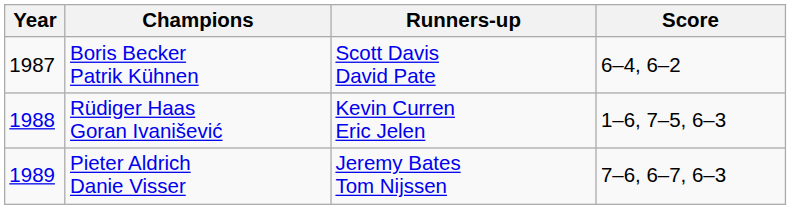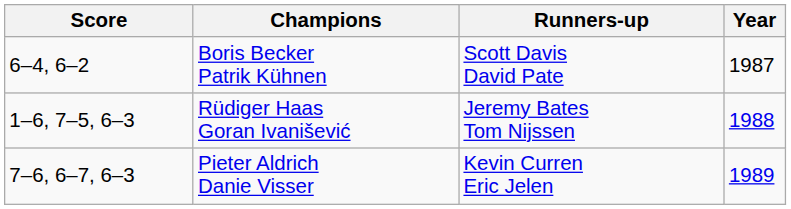 <table class=wikitable>
 <tr>
-<th style="width:40px">Year</th>
+<th style="width:140px" class="unsortable">Score</th>
 <th style="width:200px">Champions</th>
 <th style="width:200px">Runners-up</th>
-<th style="width:140px" class="unsortable">Score</th>
+<th style="width:40px">Year</th>
 </tr>
 <tr>
-<td>1987</td>
+<td>6–4, 6–2</td>
 <td> <a href='#'>Boris Becker</a><br> <a href='#'>Patrik Kühnen</a></td>
 <td> <a href='#'>Scott Davis</a><br> <a href='#'>David Pate</a></td>
-<td>6–4, 6–2</td>
+<td>1987</td>
 </tr>
 <tr>
+<td>1–6, 7–5, 6–3</td>
+<td> <a href='#'>Rüdiger Haas</a><br> <a href='#'>Goran Ivanišević</a></td>
+<td> <a href='#'>Jeremy Bates</a><br> <a href='#'>Tom Nijssen</a></td>
 <td><a href='#'>1988</a></td>
-<td> <a href='#'>Rüdiger Haas</a><br> <a href='#'>Goran Ivanišević</a></td>
-<td> <a href='#'>Kevin Curren</a><br> <a href='#'>Eric Jelen</a></td>
-<td>1–6, 7–5, 6–3</td>
 </tr>
 <tr>
+<td>7–6, 6–7, 6–3</td>
+<td> <a href='#'>Pieter Aldrich</a><br> <a href='#'>Danie Visser</a></td>
+<td> <a href='#'>Kevin Curren</a><br> <a href='#'>Eric Jelen</a></td>
 <td><a href='#'>1989</a></td>
-<td> <a href='#'>Pieter Aldrich</a><br> <a href='#'>Danie Visser</a></td>
-<td> <a href='#'>Jeremy Bates</a><br> <a href='#'>Tom Nijssen</a></td>
-<td>7–6, 6–7, 6–3</td>
 </tr>
 </table>
